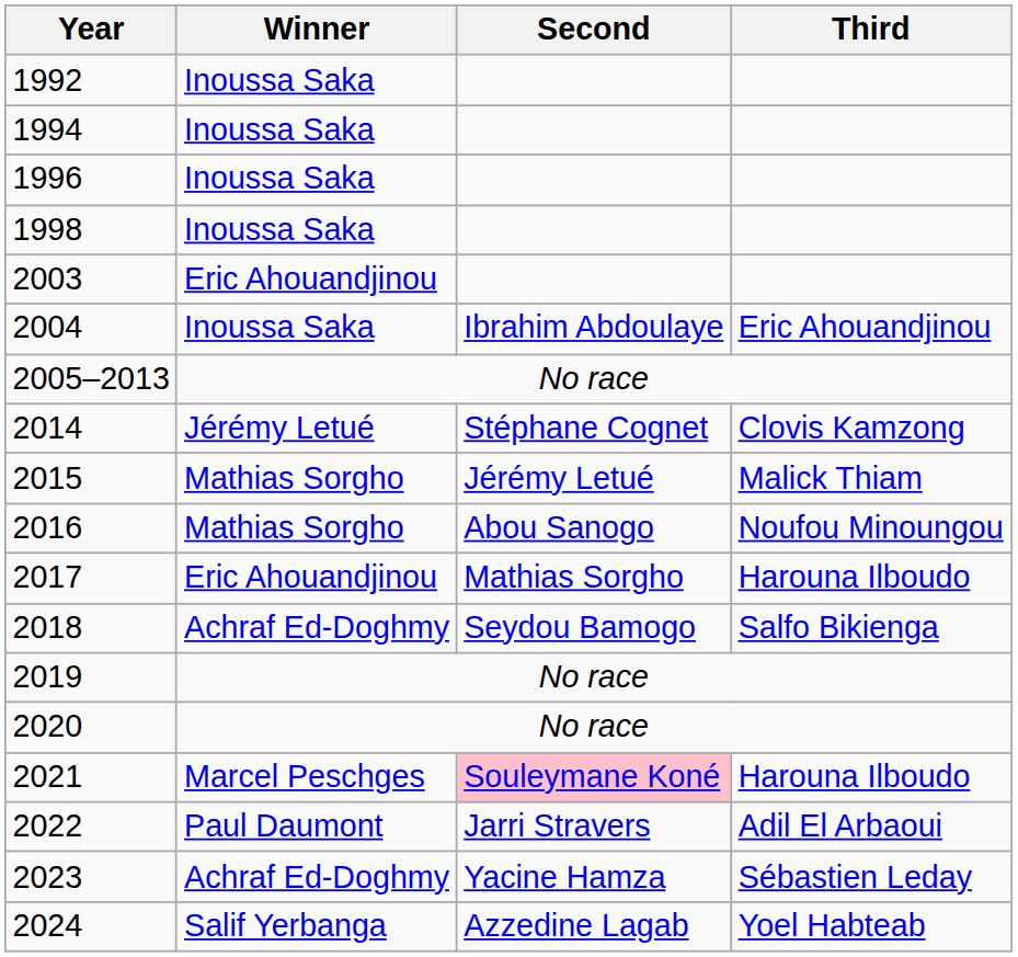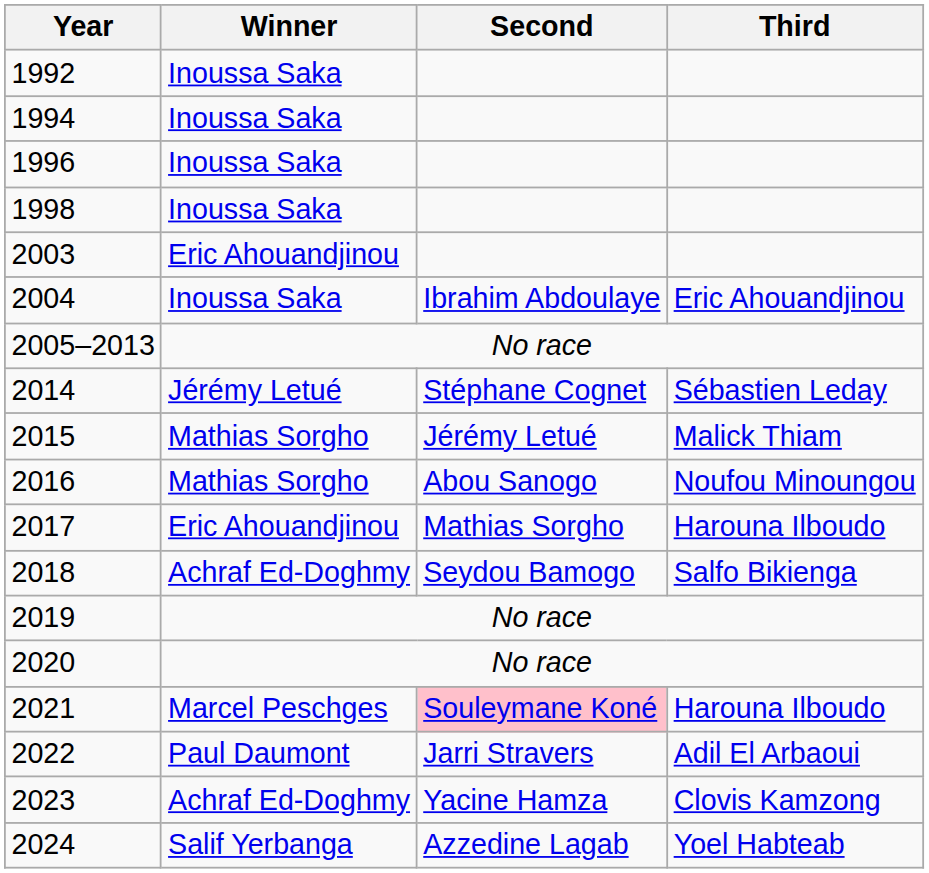 <table class=wikitable>
 <tr>
 <th>Year</th>
 <th>Winner</th>
 <th>Second</th>
 <th>Third</th>
 </tr>
 <tr>
 <td>1992</td>
 <td> <a href='#'>Inoussa Saka</a></td>
 <td></td>
 <td></td>
 </tr>
 <tr>
 <td>1994</td>
 <td> <a href='#'>Inoussa Saka</a></td>
 <td></td>
 <td></td>
 </tr>
 <tr>
 <td>1996</td>
 <td> <a href='#'>Inoussa Saka</a></td>
 <td></td>
 <td></td>
 </tr>
 <tr>
 <td>1998</td>
 <td> <a href='#'>Inoussa Saka</a></td>
 <td></td>
 <td></td>
 </tr>
 <tr>
 <td>2003</td>
 <td> <a href='#'>Eric Ahouandjinou</a></td>
 <td></td>
 <td></td>
 </tr>
 <tr>
 <td>2004</td>
 <td> <a href='#'>Inoussa Saka</a></td>
 <td> <a href='#'>Ibrahim Abdoulaye</a></td>
 <td> <a href='#'>Eric Ahouandjinou</a></td>
 </tr>
 <tr>
 <td>2005–2013</td>
 <td colspan=3 align=center><em>No race</em></td>
 </tr>
 <tr>
 <td>2014</td>
 <td> <a href='#'>Jérémy Letué</a></td>
 <td> <a href='#'>Stéphane Cognet</a></td>
-<td> <a href='#'>Clovis Kamzong</a></td>
+<td> <a href='#'>Sébastien Leday</a></td>
 </tr>
 <tr>
 <td>2015</td>
 <td> <a href='#'>Mathias Sorgho</a></td>
 <td> <a href='#'>Jérémy Letué</a></td>
 <td> <a href='#'>Malick Thiam</a></td>
 </tr>
 <tr>
 <td>2016</td>
 <td> <a href='#'>Mathias Sorgho</a></td>
 <td> <a href='#'>Abou Sanogo</a></td>
 <td> <a href='#'>Noufou Minoungou</a></td>
 </tr>
 <tr>
 <td>2017</td>
 <td> <a href='#'>Eric Ahouandjinou</a></td>
 <td> <a href='#'>Mathias Sorgho</a></td>
 <td> <a href='#'>Harouna Ilboudo</a></td>
 </tr>
 <tr>
 <td>2018</td>
 <td> <a href='#'>Achraf Ed-Doghmy</a></td>
 <td> <a href='#'>Seydou Bamogo</a></td>
 <td> <a href='#'>Salfo Bikienga</a></td>
 </tr>
 <tr>
 <td>2019</td>
 <td colspan=3 align=center><em>No race</em></td>
 </tr>
 <tr>
 <td>2020</td>
 <td colspan=3 align=center><em>No race</em></td>
 </tr>
 <tr>
 <td>2021</td>
 <td> <a href='#'>Marcel Peschges</a></td>
 <td style="background: pink;"> <a href='#'>Souleymane Koné</a></td>
 <td> <a href='#'>Harouna Ilboudo</a></td>
 </tr>
 <tr>
 <td>2022</td>
 <td> <a href='#'>Paul Daumont</a></td>
 <td> <a href='#'>Jarri Stravers</a></td>
 <td> <a href='#'>Adil El Arbaoui</a></td>
 </tr>
 <tr>
 <td>2023</td>
 <td> <a href='#'>Achraf Ed-Doghmy</a></td>
 <td> <a href='#'>Yacine Hamza</a></td>
-<td> <a href='#'>Sébastien Leday</a></td>
+<td> <a href='#'>Clovis Kamzong</a></td>
 </tr>
 <tr>
 <td>2024</td>
 <td> <a href='#'>Salif Yerbanga</a></td>
 <td> <a href='#'>Azzedine Lagab</a></td>
 <td> <a href='#'>Yoel Habteab</a></td>
 </tr>
 </table>
